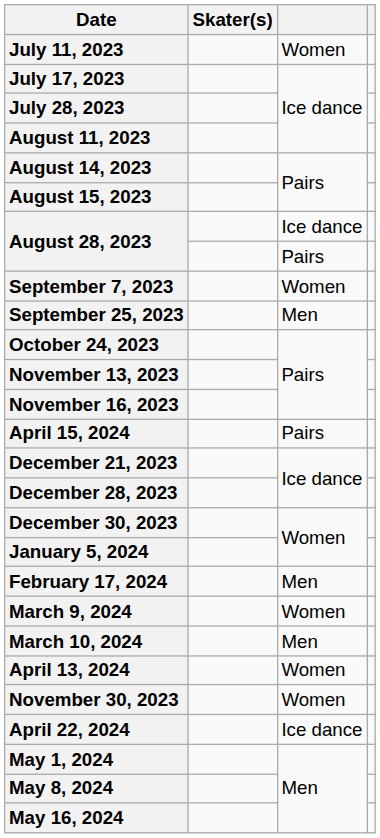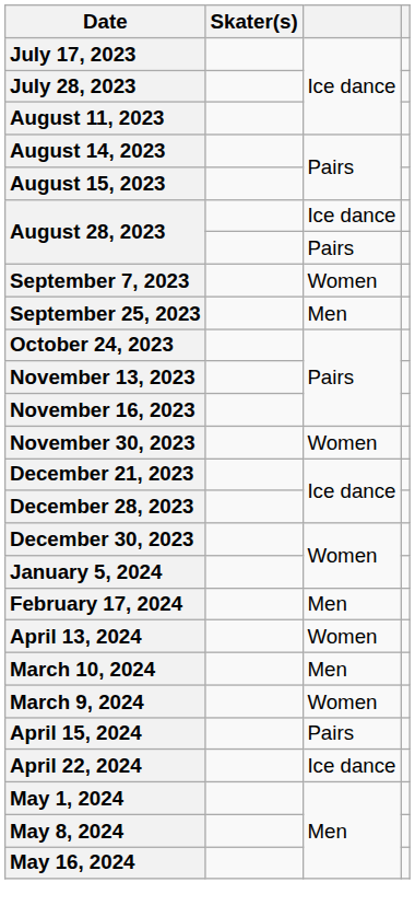 <table class="wikitable unsortable" style="text-align:left; font-size:90%">
 <tr>
 <th scope="col">Date</th>
 <th scope="col">Skater(s)</th>
 <th scope="col"></th>
 <th scope="col"></th>
-</tr>
-<tr>
-<th scope="row" style="text-align:left">July 11, 2023</th>
-<td></td>
-<td>Women</td>
-<td></td>
 </tr>
 <tr>
 <th scope="row" style="text-align:left">July 17, 2023</th>
 <td></td>
 <td rowspan="3">Ice dance</td>
 <td></td>
 </tr>
 <tr>
 <th scope="row" style="text-align:left">July 28, 2023</th>
 <td></td>
 <td></td>
 </tr>
 <tr>
 <th scope="row" style="text-align:left">August 11, 2023</th>
 <td></td>
 <td></td>
 </tr>
 <tr>
 <th scope="row" style="text-align:left">August 14, 2023</th>
 <td></td>
 <td rowspan="2">Pairs</td>
 <td></td>
 </tr>
 <tr>
 <th scope="row" style="text-align:left">August 15, 2023</th>
 <td></td>
 <td></td>
 </tr>
 <tr>
 <th scope="row" style="text-align:left" rowspan=2>August 28, 2023</th>
 <td></td>
 <td>Ice dance</td>
 <td></td>
 </tr>
 <tr>
 <td></td>
 <td>Pairs</td>
 <td></td>
 </tr>
 <tr>
 <th scope="row" style="text-align:left">September 7, 2023</th>
 <td></td>
 <td>Women</td>
 <td></td>
 </tr>
 <tr>
 <th scope="row" style="text-align:left">September 25, 2023</th>
 <td></td>
 <td>Men</td>
 <td></td>
 </tr>
 <tr>
 <th scope="row" style="text-align:left">October 24, 2023</th>
 <td></td>
 <td rowspan=3>Pairs</td>
 <td></td>
 </tr>
 <tr>
 <th scope="row" style="text-align:left">November 13, 2023</th>
 <td></td>
 <td></td>
 </tr>
 <tr>
 <th scope="row" style="text-align:left">November 16, 2023</th>
 <td></td>
 <td></td>
 </tr>
 <tr>
-<th scope="row" style="text-align:left">April 15, 2024</th>
+<th scope="row" style="text-align:left">November 30, 2023</th>
 <td></td>
-<td>Pairs</td>
+<td>Women</td>
 <td></td>
 </tr>
 <tr>
 <th scope="row" style="text-align:left">December 21, 2023</th>
 <td></td>
 <td rowspan=2>Ice dance</td>
 <td></td>
 </tr>
 <tr>
 <th scope="row" style="text-align:left">December 28, 2023</th>
 <td></td>
 <td></td>
 </tr>
 <tr>
 <th scope="row" style="text-align:left">December 30, 2023</th>
 <td></td>
 <td rowspan=2>Women</td>
 <td></td>
 </tr>
 <tr>
 <th scope="row" style="text-align:left">January 5, 2024</th>
 <td></td>
 <td></td>
 </tr>
 <tr>
 <th scope="row" style="text-align:left">February 17, 2024</th>
 <td></td>
 <td>Men</td>
 <td></td>
 </tr>
 <tr>
-<th scope="row" style="text-align:left">March 9, 2024</th>
+<th scope="row" style="text-align:left">April 13, 2024</th>
 <td></td>
 <td>Women</td>
 <td></td>
 </tr>
 <tr>
 <th scope="row" style="text-align:left">March 10, 2024</th>
 <td></td>
 <td>Men</td>
 <td></td>
 </tr>
 <tr>
-<th scope="row" style="text-align:left">April 13, 2024</th>
+<th scope="row" style="text-align:left">March 9, 2024</th>
 <td></td>
 <td>Women</td>
 <td></td>
 </tr>
 <tr>
-<th scope="row" style="text-align:left">November 30, 2023</th>
+<th scope="row" style="text-align:left">April 15, 2024</th>
 <td></td>
-<td>Women</td>
+<td>Pairs</td>
 <td></td>
 </tr>
 <tr>
 <th scope="row" style="text-align:left">April 22, 2024</th>
 <td></td>
 <td>Ice dance</td>
 <td></td>
 </tr>
 <tr>
 <th scope="row" style="text-align:left">May 1, 2024</th>
 <td></td>
 <td rowspan="3">Men</td>
 <td></td>
 </tr>
 <tr>
 <th scope="row" style="text-align:left">May 8, 2024</th>
 <td></td>
 <td></td>
 </tr>
 <tr>
 <th scope="row" style="text-align:left">May 16, 2024</th>
 <td></td>
 <td></td>
 </tr>
 </table>
